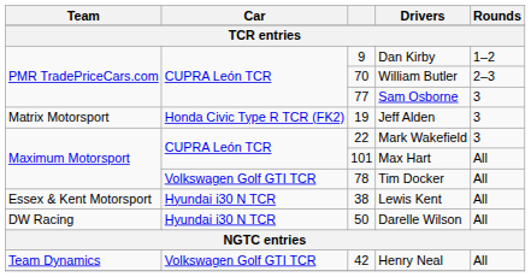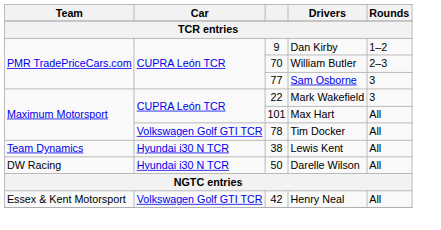 <table class="wikitable" style="font-size: 85%">
 <tr>
 <th>Team</th>
 <th>Car</th>
 <th></th>
 <th>Drivers</th>
 <th>Rounds</th>
 </tr>
 <tr>
 </tr>
 <tr>
 <th colspan=5>TCR entries</th>
 </tr>
 <tr>
 <td rowspan=3><a href='#'>PMR TradePriceCars.com</a></td>
 <td rowspan=3><a href='#'>CUPRA León TCR</a></td>
 <td align=center>9</td>
 <td> Dan Kirby</td>
 <td>1–2</td>
 </tr>
 <tr>
 <td align=center>70</td>
 <td> William Butler</td>
 <td>2–3</td>
 </tr>
 <tr>
 <td align=center>77</td>
 <td> <a href='#'>Sam Osborne</a></td>
 <td>3</td>
 </tr>
 <tr>
-<td>Matrix Motorsport</td>
-<td><a href='#'>Honda Civic Type R TCR (FK2)</a></td>
-<td align="center">19</td>
-<td> Jeff Alden</td>
-<td>3</td>
-</tr>
-<tr>
 <td rowspan=3><a href='#'>Maximum Motorsport</a></td>
 <td rowspan=2><a href='#'>CUPRA León TCR</a></td>
 <td align="center">22</td>
 <td> Mark Wakefield</td>
 <td>3</td>
 </tr>
 <tr>
 <td align="center">101</td>
 <td> Max Hart</td>
 <td>All</td>
 </tr>
 <tr>
 <td><a href='#'>Volkswagen Golf GTI TCR</a></td>
 <td align="center">78</td>
 <td> Tim Docker</td>
 <td>All</td>
 </tr>
 <tr>
-<td>Essex & Kent Motorsport</td>
+<td><a href='#'>Team Dynamics</a></td>
 <td><a href='#'>Hyundai i30 N TCR</a></td>
 <td align="center">38</td>
 <td> Lewis Kent</td>
 <td>All</td>
 </tr>
 <tr>
 <td>DW Racing</td>
 <td><a href='#'>Hyundai i30 N TCR</a></td>
 <td align="center">50</td>
 <td> Darelle Wilson</td>
 <td>All</td>
 </tr>
 <tr>
 <th colspan=5>NGTC entries</th>
 </tr>
 <tr>
-<td><a href='#'>Team Dynamics</a></td>
+<td>Essex & Kent Motorsport</td>
 <td><a href='#'>Volkswagen Golf GTI TCR</a></td>
 <td align=center>42</td>
 <td> Henry Neal</td>
 <td>All</td>
 </tr>
 <tr>
 </tr>
 </table>
